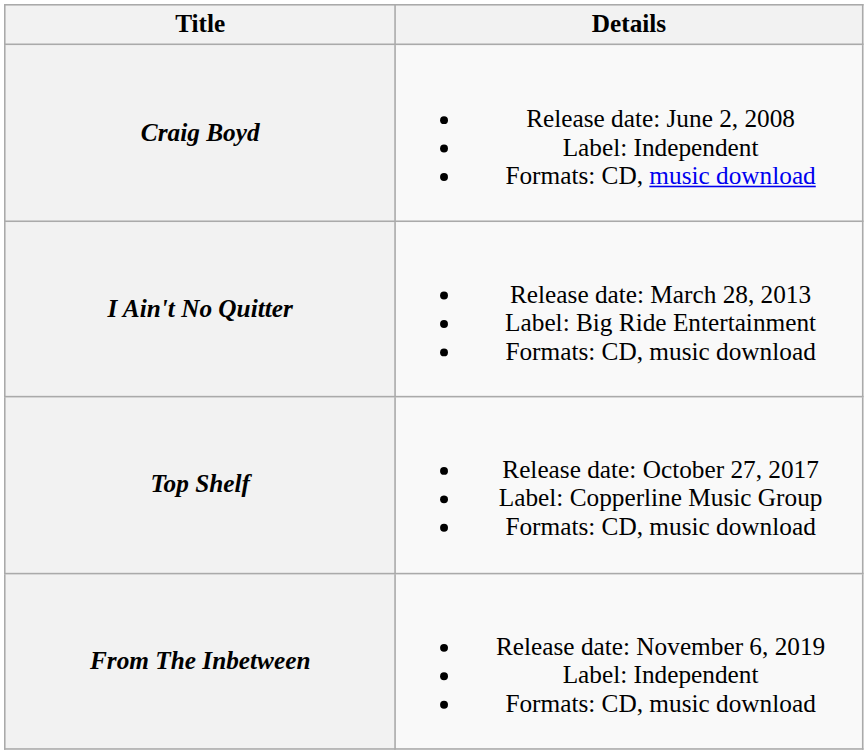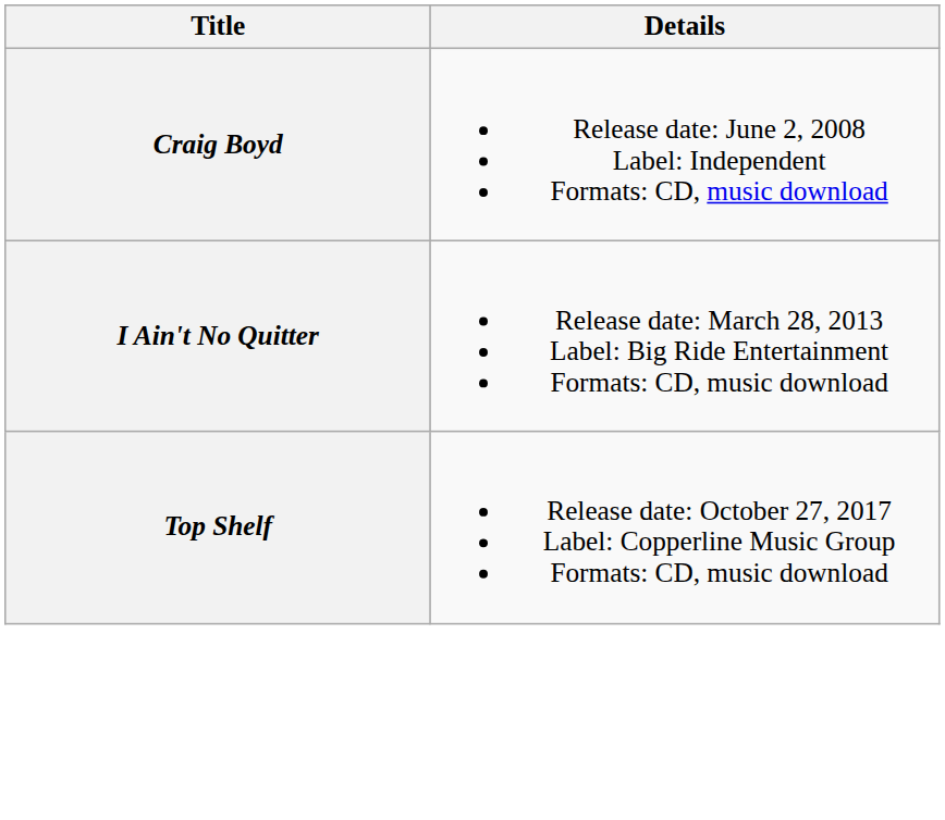 <table class="wikitable plainrowheaders" style="text-align:center;">
 <tr>
 <th style="width:15em;">Title</th>
 <th style="width:18em;">Details</th>
 </tr>
 <tr>
 <th scope="row"><em>Craig Boyd</em></th>
 <td><br><ul><li>Release date: June 2, 2008</li><li>Label: Independent</li><li>Formats: CD, <a href='#'>music download</a></li></ul></td>
 </tr>
 <tr>
 <th scope="row"><em>I Ain't No Quitter</em></th>
 <td><br><ul><li>Release date: March 28, 2013</li><li>Label: Big Ride Entertainment</li><li>Formats: CD, music download</li></ul></td>
 </tr>
 <tr>
 <th scope="row"><em>Top Shelf</em></th>
 <td><br><ul><li>Release date: October 27, 2017</li><li>Label: Copperline Music Group</li><li>Formats: CD, music download</li></ul></td>
 </tr>
-<tr>
-<th scope="row"><em>From The Inbetween</em></th>
-<td><br><ul><li>Release date: November 6, 2019</li><li>Label: Independent</li><li>Formats: CD, music download</li></ul></td>
-</tr>
 </table>
